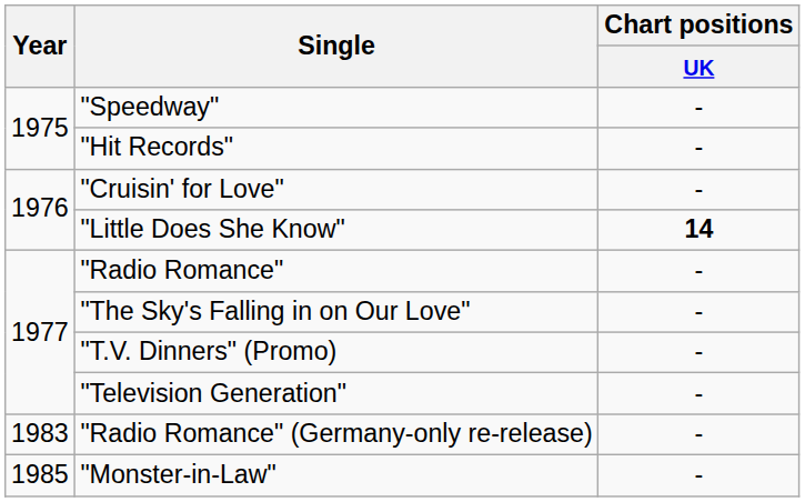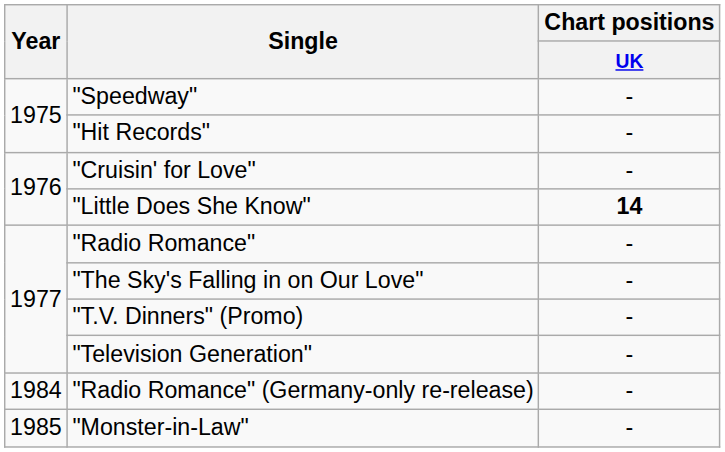 <table class="wikitable">
 <tr>
 <th rowspan="2">Year</th>
 <th rowspan="2">Single</th>
 <th>Chart positions</th>
 </tr>
 <tr>
 <th><small><a href='#'>UK</a></small></th>
 </tr>
 <tr>
 <td rowspan="2">1975</td>
 <td>"Speedway"</td>
 <td style="text-align:center;">-</td>
 </tr>
 <tr>
 <td>"Hit Records"</td>
 <td style="text-align:center;">-</td>
 </tr>
 <tr>
 <td rowspan="2">1976</td>
 <td>"Cruisin' for Love"</td>
 <td style="text-align:center;">-</td>
 </tr>
 <tr>
 <td>"Little Does She Know"</td>
 <td style="text-align:center;"><strong>14</strong></td>
 </tr>
 <tr>
 <td rowspan="4">1977</td>
 <td>"Radio Romance"</td>
 <td style="text-align:center;">-</td>
 </tr>
 <tr>
 <td>"The Sky's Falling in on Our Love"</td>
 <td style="text-align:center;">-</td>
 </tr>
 <tr>
 <td>"T.V. Dinners" (Promo)</td>
 <td style="text-align:center;">-</td>
 </tr>
 <tr>
 <td>"Television Generation"</td>
 <td style="text-align:center;">-</td>
 </tr>
 <tr>
-<td>1983</td>
+<td>1984</td>
 <td>"Radio Romance" (Germany-only re-release)</td>
 <td style="text-align:center;">-</td>
 </tr>
 <tr>
 <td>1985</td>
 <td>"Monster-in-Law"</td>
 <td style="text-align:center;">-</td>
 </tr>
 </table>
